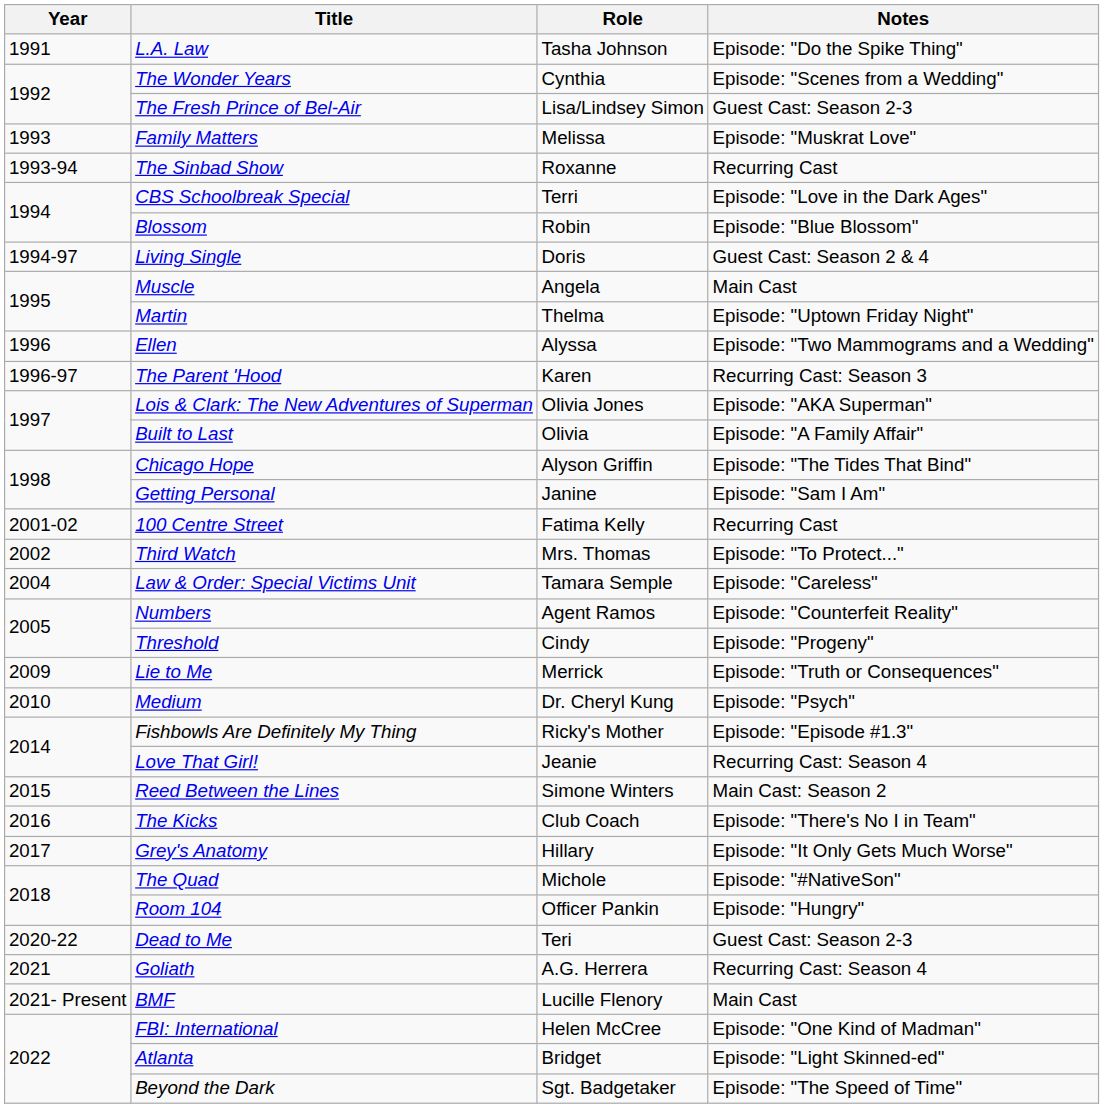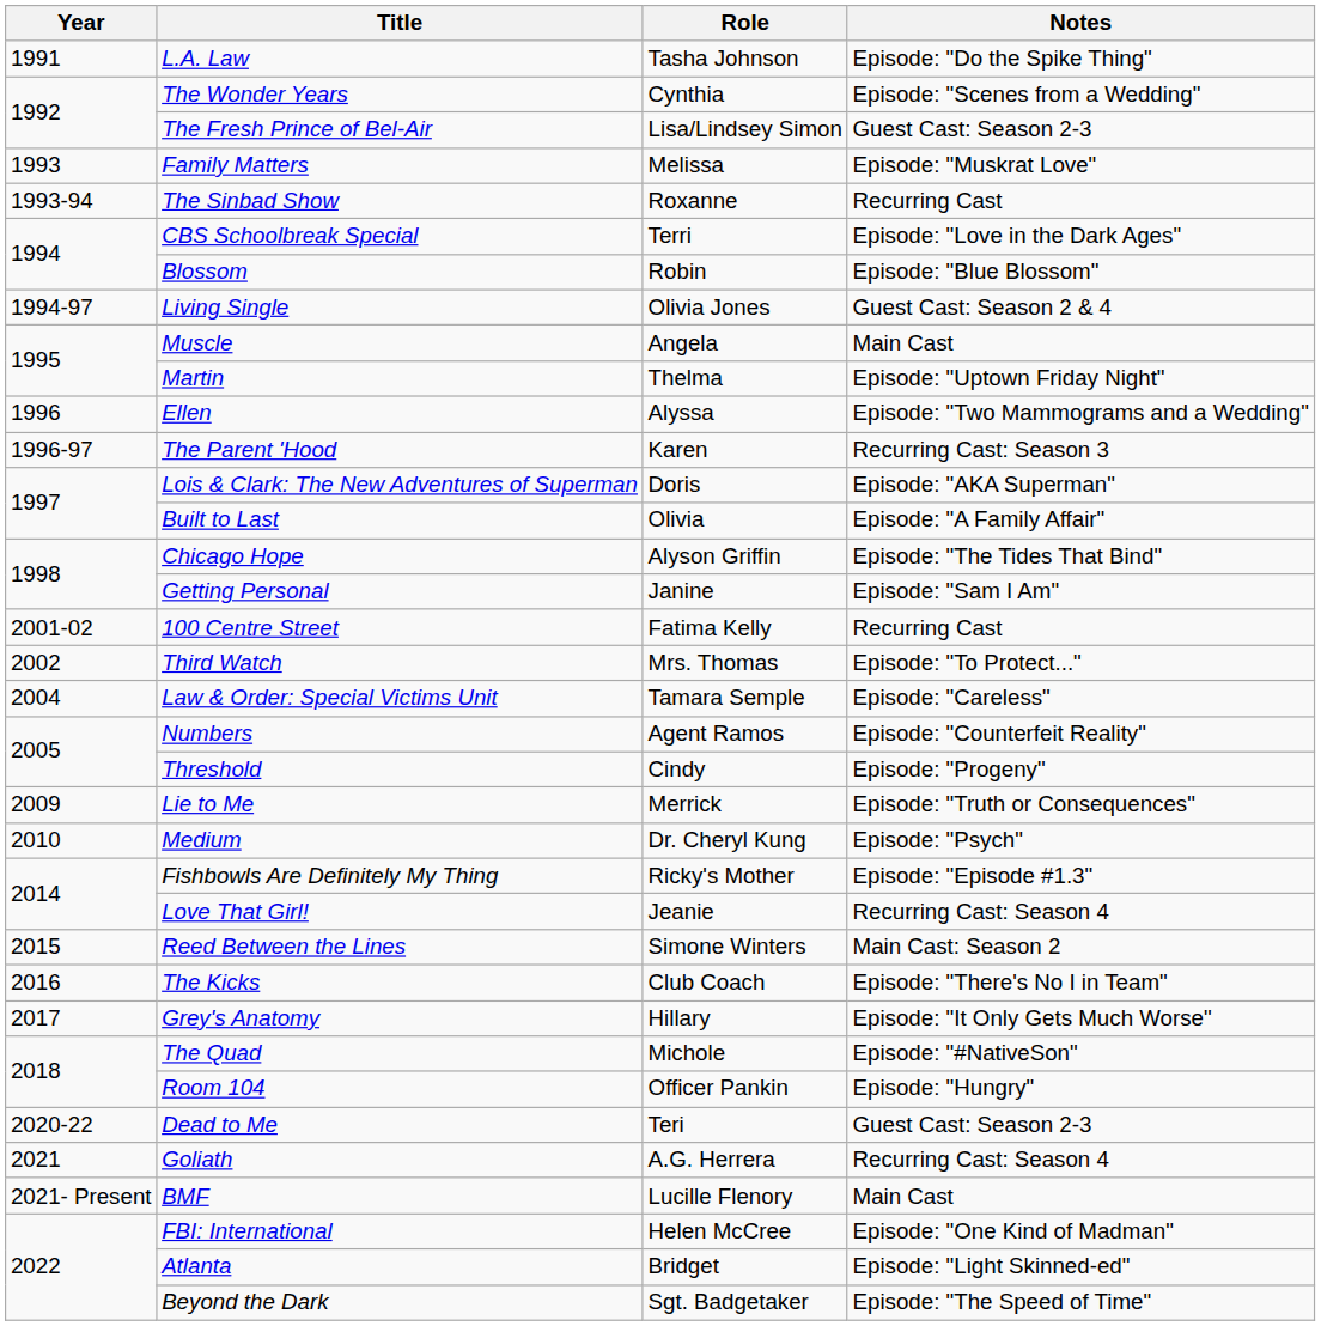 <table class="wikitable sortable">
 <tr>
 <th>Year</th>
 <th>Title</th>
 <th>Role</th>
 <th>Notes</th>
 </tr>
 <tr>
 <td>1991</td>
 <td><em><a href='#'>L.A. Law</a></em></td>
 <td>Tasha Johnson</td>
 <td>Episode: "Do the Spike Thing"</td>
 </tr>
 <tr>
 <td rowspan="2">1992</td>
 <td><em><a href='#'>The Wonder Years</a></em></td>
 <td>Cynthia</td>
 <td>Episode: "Scenes from a Wedding"</td>
 </tr>
 <tr>
 <td><em><a href='#'>The Fresh Prince of Bel-Air</a></em></td>
 <td>Lisa/Lindsey Simon</td>
 <td>Guest Cast: Season 2-3</td>
 </tr>
 <tr>
 <td>1993</td>
 <td><em><a href='#'>Family Matters</a></em></td>
 <td>Melissa</td>
 <td>Episode: "Muskrat Love"</td>
 </tr>
 <tr>
 <td>1993-94</td>
 <td><em><a href='#'>The Sinbad Show</a></em></td>
 <td>Roxanne</td>
 <td>Recurring Cast</td>
 </tr>
 <tr>
 <td rowspan="2">1994</td>
 <td><em><a href='#'>CBS Schoolbreak Special</a></em></td>
 <td>Terri</td>
 <td>Episode: "Love in the Dark Ages"</td>
 </tr>
 <tr>
 <td><em><a href='#'>Blossom</a></em></td>
 <td>Robin</td>
 <td>Episode: "Blue Blossom"</td>
 </tr>
 <tr>
 <td>1994-97</td>
 <td><em><a href='#'>Living Single</a></em></td>
-<td>Doris</td>
+<td>Olivia Jones</td>
 <td>Guest Cast: Season 2 & 4</td>
 </tr>
 <tr>
 <td rowspan="2">1995</td>
 <td><em><a href='#'>Muscle</a></em></td>
 <td>Angela</td>
 <td>Main Cast</td>
 </tr>
 <tr>
 <td><em><a href='#'>Martin</a></em></td>
 <td>Thelma</td>
 <td>Episode: "Uptown Friday Night"</td>
 </tr>
 <tr>
 <td>1996</td>
 <td><em><a href='#'>Ellen</a></em></td>
 <td>Alyssa</td>
 <td>Episode: "Two Mammograms and a Wedding"</td>
 </tr>
 <tr>
 <td>1996-97</td>
 <td><em><a href='#'>The Parent 'Hood</a></em></td>
 <td>Karen</td>
 <td>Recurring Cast: Season 3</td>
 </tr>
 <tr>
 <td rowspan="2">1997</td>
 <td><em><a href='#'>Lois & Clark: The New Adventures of Superman</a></em></td>
-<td>Olivia Jones</td>
+<td>Doris</td>
 <td>Episode: "AKA Superman"</td>
 </tr>
 <tr>
 <td><em><a href='#'>Built to Last</a></em></td>
 <td>Olivia</td>
 <td>Episode: "A Family Affair"</td>
 </tr>
 <tr>
 <td rowspan="2">1998</td>
 <td><em><a href='#'>Chicago Hope</a></em></td>
 <td>Alyson Griffin</td>
 <td>Episode: "The Tides That Bind"</td>
 </tr>
 <tr>
 <td><em><a href='#'>Getting Personal</a></em></td>
 <td>Janine</td>
 <td>Episode: "Sam I Am"</td>
 </tr>
 <tr>
 <td>2001-02</td>
 <td><em><a href='#'>100 Centre Street</a></em></td>
 <td>Fatima Kelly</td>
 <td>Recurring Cast</td>
 </tr>
 <tr>
 <td>2002</td>
 <td><em><a href='#'>Third Watch</a></em></td>
 <td>Mrs. Thomas</td>
 <td>Episode: "To Protect..."</td>
 </tr>
 <tr>
 <td>2004</td>
 <td><em><a href='#'>Law & Order: Special Victims Unit</a></em></td>
 <td>Tamara Semple</td>
 <td>Episode: "Careless"</td>
 </tr>
 <tr>
 <td rowspan="2">2005</td>
 <td><em><a href='#'>Numbers</a></em></td>
 <td>Agent Ramos</td>
 <td>Episode: "Counterfeit Reality"</td>
 </tr>
 <tr>
 <td><em><a href='#'>Threshold</a></em></td>
 <td>Cindy</td>
 <td>Episode: "Progeny"</td>
 </tr>
 <tr>
 <td>2009</td>
 <td><em><a href='#'>Lie to Me</a></em></td>
 <td>Merrick</td>
 <td>Episode: "Truth or Consequences"</td>
 </tr>
 <tr>
 <td>2010</td>
 <td><em><a href='#'>Medium</a></em></td>
 <td>Dr. Cheryl Kung</td>
 <td>Episode: "Psych"</td>
 </tr>
 <tr>
 <td rowspan="2">2014</td>
 <td><em>Fishbowls Are Definitely My Thing</em></td>
 <td>Ricky's Mother</td>
 <td>Episode: "Episode #1.3"</td>
 </tr>
 <tr>
 <td><em><a href='#'>Love That Girl!</a></em></td>
 <td>Jeanie</td>
 <td>Recurring Cast: Season 4</td>
 </tr>
 <tr>
 <td>2015</td>
 <td><em><a href='#'>Reed Between the Lines</a></em></td>
 <td>Simone Winters</td>
 <td>Main Cast: Season 2</td>
 </tr>
 <tr>
 <td>2016</td>
 <td><em><a href='#'>The Kicks</a></em></td>
 <td>Club Coach</td>
 <td>Episode: "There's No I in Team"</td>
 </tr>
 <tr>
 <td>2017</td>
 <td><em><a href='#'>Grey's Anatomy</a></em></td>
 <td>Hillary</td>
 <td>Episode: "It Only Gets Much Worse"</td>
 </tr>
 <tr>
 <td rowspan="2">2018</td>
 <td><em><a href='#'>The Quad</a></em></td>
 <td>Michole</td>
 <td>Episode: "#NativeSon"</td>
 </tr>
 <tr>
 <td><em><a href='#'>Room 104</a></em></td>
 <td>Officer Pankin</td>
 <td>Episode: "Hungry"</td>
 </tr>
 <tr>
 <td>2020-22</td>
 <td><em><a href='#'>Dead to Me</a></em></td>
 <td>Teri</td>
 <td>Guest Cast: Season 2-3</td>
 </tr>
 <tr>
 <td>2021</td>
 <td><em><a href='#'>Goliath</a></em></td>
 <td>A.G. Herrera</td>
 <td>Recurring Cast: Season 4</td>
 </tr>
 <tr>
 <td>2021- Present</td>
 <td><em><a href='#'>BMF</a></em></td>
 <td>Lucille Flenory</td>
 <td>Main Cast</td>
 </tr>
 <tr>
 <td rowspan="3">2022</td>
 <td><em><a href='#'>FBI: International</a></em></td>
 <td>Helen McCree</td>
 <td>Episode: "One Kind of Madman"</td>
 </tr>
 <tr>
 <td><em><a href='#'>Atlanta</a></em></td>
 <td>Bridget</td>
 <td>Episode: "Light Skinned-ed"</td>
 </tr>
 <tr>
 <td><em>Beyond the Dark</em></td>
 <td>Sgt. Badgetaker</td>
 <td>Episode: "The Speed of Time"</td>
 </tr>
 </table>
